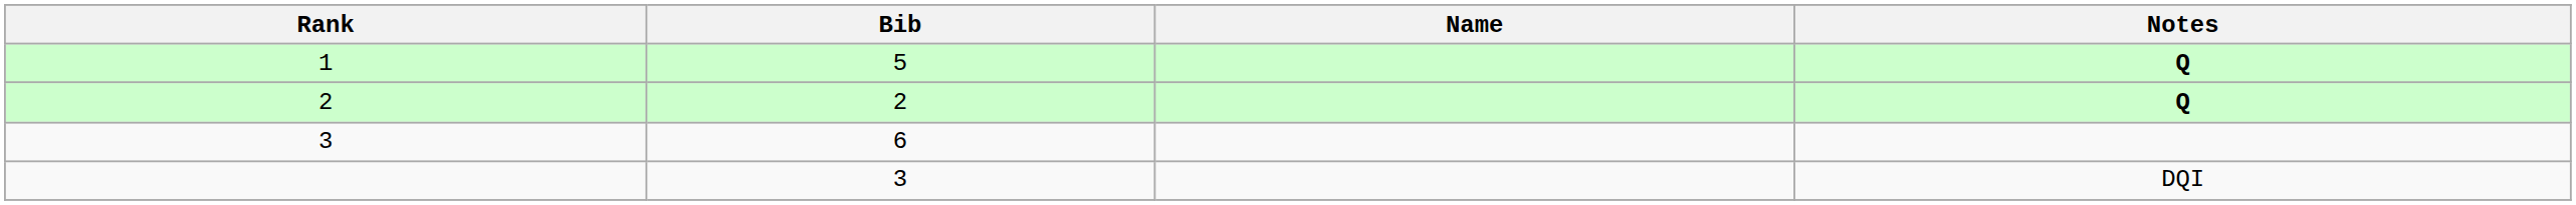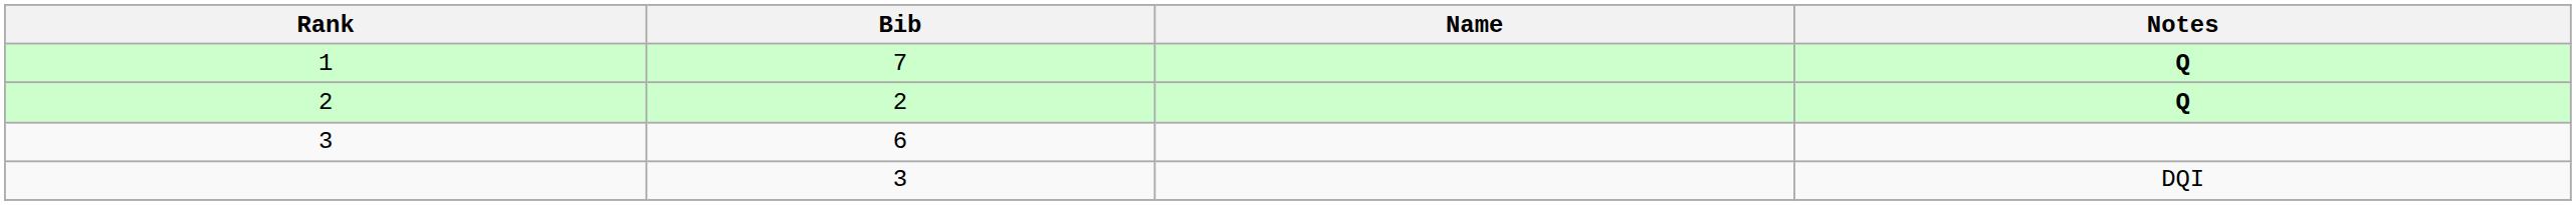 <table class="wikitable" style="text-align:center;" width=70%>
 <tr>
 <th>Rank</th>
 <th>Bib</th>
 <th>Name</th>
 <th>Notes</th>
 </tr>
 <tr bgcolor="#ccffcc">
 <td>1</td>
-<td>5</td>
+<td>7</td>
 <td align=left></td>
 <td><strong>Q</strong></td>
 </tr>
 <tr bgcolor="#ccffcc">
 <td>2</td>
 <td>2</td>
 <td align=left></td>
 <td><strong>Q</strong></td>
 </tr>
 <tr>
 <td>3</td>
 <td>6</td>
 <td align=left></td>
 <td></td>
 </tr>
 <tr>
 <td></td>
 <td>3</td>
 <td align=left></td>
 <td>DQI</td>
 </tr>
 </table>
